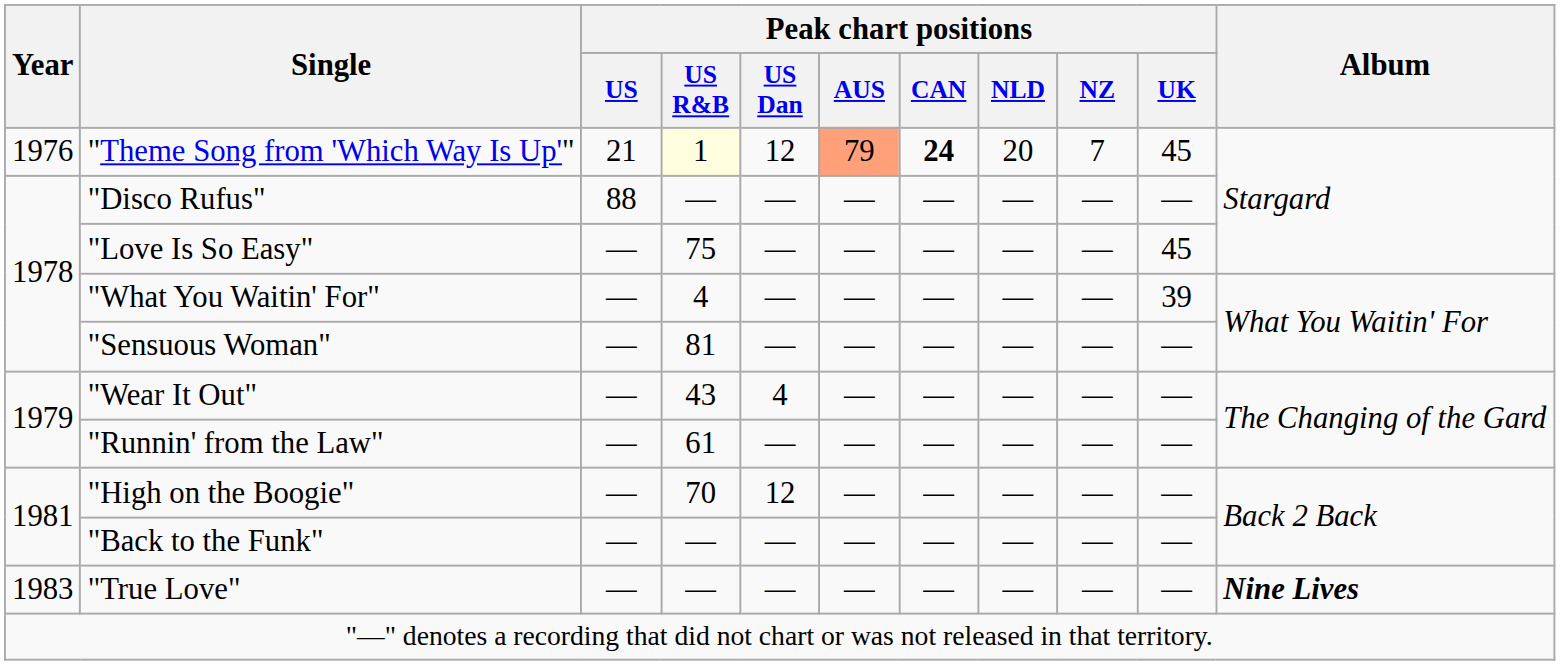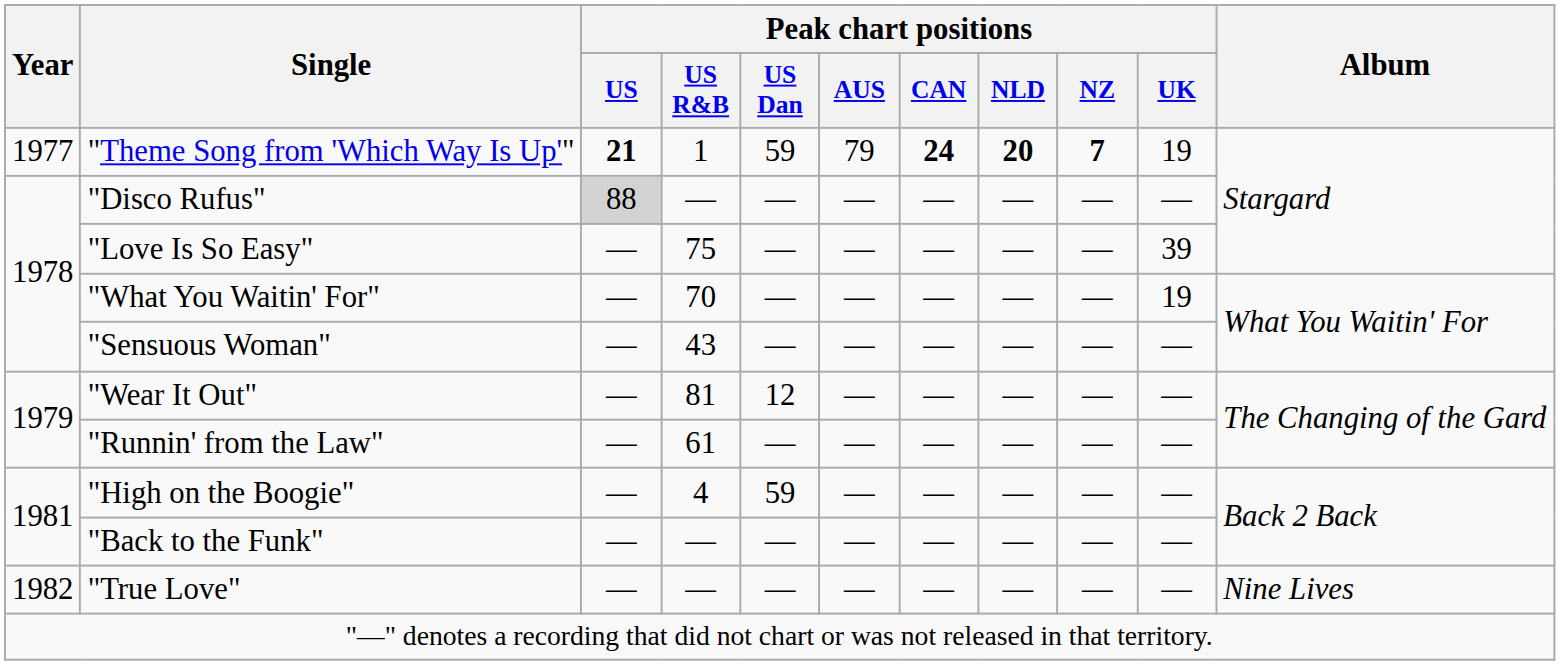 <table class="wikitable" style="text-align:center;">
 <tr>
 <th rowspan="2">Year</th>
 <th rowspan="2">Single</th>
 <th colspan="8">Peak chart positions</th>
 <th rowspan="2">Album</th>
 </tr>
 <tr style="font-size:smaller;">
 <th width="35"><a href='#'>US</a><br></th>
 <th width="35"><a href='#'>US R&B</a><br></th>
 <th width="35"><a href='#'>US<br>Dan</a><br></th>
 <th width="35"><a href='#'>AUS</a><br></th>
 <th width="35"><a href='#'>CAN</a><br></th>
 <th width="35"><a href='#'>NLD</a><br></th>
 <th width="35"><a href='#'>NZ</a><br></th>
 <th width="35"><a href='#'>UK</a><br></th>
 </tr>
 <tr>
-<td rowspan="1">1976</td>
+<td rowspan="1">1977</td>
 <td align="left">"<a href='#'>Theme Song from 'Which Way Is Up'</a>"</td>
-<td>21</td>
-<td style="background: lightyellow;">1</td>
-<td>12</td>
-<td style="background: lightsalmon;">79</td>
+<td><strong>21</strong></td>
+<td>1</td>
+<td>59</td>
+<td>79</td>
 <td><strong>24</strong></td>
-<td>20</td>
-<td>7</td>
-<td>45</td>
+<td><strong>20</strong></td>
+<td><strong>7</strong></td>
+<td>19</td>
 <td align="left" rowspan="3"><em>Stargard</em></td>
 </tr>
 <tr>
 <td rowspan="4">1978</td>
 <td align="left">"Disco Rufus"</td>
-<td>88</td>
+<td style="background: lightgrey;">88</td>
 <td>—</td>
 <td>—</td>
 <td>—</td>
 <td>—</td>
 <td>—</td>
 <td>—</td>
 <td>—</td>
 </tr>
 <tr>
 <td align="left">"Love Is So Easy"</td>
 <td>—</td>
 <td>75</td>
 <td>—</td>
 <td>—</td>
 <td>—</td>
 <td>—</td>
 <td>—</td>
-<td>45</td>
+<td>39</td>
 </tr>
 <tr>
 <td align="left">"What You Waitin' For"</td>
 <td>—</td>
-<td>4</td>
+<td>70</td>
 <td>—</td>
 <td>—</td>
 <td>—</td>
 <td>—</td>
 <td>—</td>
-<td>39</td>
+<td>19</td>
 <td align="left" rowspan="2"><em>What You Waitin' For</em></td>
 </tr>
 <tr>
 <td align="left">"Sensuous Woman"</td>
 <td>—</td>
-<td>81</td>
+<td>43</td>
 <td>—</td>
 <td>—</td>
 <td>—</td>
 <td>—</td>
 <td>—</td>
 <td>—</td>
 </tr>
 <tr>
 <td rowspan="2">1979</td>
 <td align="left">"Wear It Out"</td>
 <td>—</td>
-<td>43</td>
-<td>4</td>
+<td>81</td>
+<td>12</td>
 <td>—</td>
 <td>—</td>
 <td>—</td>
 <td>—</td>
 <td>—</td>
 <td align="left" rowspan="2"><em>The Changing of the Gard</em></td>
 </tr>
 <tr>
 <td align="left">"Runnin' from the Law"</td>
 <td>—</td>
 <td>61</td>
 <td>—</td>
 <td>—</td>
 <td>—</td>
 <td>—</td>
 <td>—</td>
 <td>—</td>
 </tr>
 <tr>
 <td rowspan="2">1981</td>
 <td align="left">"High on the Boogie"</td>
 <td>—</td>
-<td>70</td>
-<td>12</td>
+<td>4</td>
+<td>59</td>
 <td>—</td>
 <td>—</td>
 <td>—</td>
 <td>—</td>
 <td>—</td>
 <td align="left" rowspan="2"><em>Back 2 Back</em></td>
 </tr>
 <tr>
 <td align="left">"Back to the Funk"</td>
 <td>—</td>
 <td>—</td>
 <td>—</td>
 <td>—</td>
 <td>—</td>
 <td>—</td>
 <td>—</td>
 <td>—</td>
 </tr>
 <tr>
-<td rowspan="1">1983</td>
+<td rowspan="1">1982</td>
 <td align="left">"True Love"</td>
 <td>—</td>
 <td>—</td>
 <td>—</td>
 <td>—</td>
 <td>—</td>
 <td>—</td>
 <td>—</td>
 <td>—</td>
-<td align="left" rowspan="1"><strong><em>Nine Lives</em></strong></td>
+<td align="left" rowspan="1"><em>Nine Lives</em></td>
 </tr>
 <tr>
 <td colspan="15" style="font-size:90%">"—" denotes a recording that did not chart or was not released in that territory.</td>
 </tr>
 </table>
